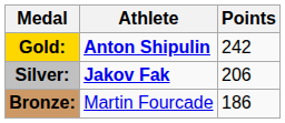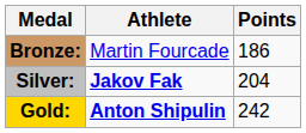 <table class="wikitable">
 <tr>
 <th><strong>Medal</strong></th>
 <th><strong>Athlete</strong></th>
 <th><strong>Points</strong></th>
 </tr>
 <tr>
+<td style="text-align:center;background-color:#CC9966;"><strong>Bronze:</strong></td>
+<td> <a href='#'>Martin Fourcade</a></td>
+<td>186</td>
+</tr>
+<tr>
+<td style="text-align:center;background-color:silver;"><strong>Silver:</strong></td>
+<td><strong> <a href='#'>Jakov Fak</a></strong></td>
+<td>204</td>
+</tr>
+<tr>
 <td style="text-align:center;background-color:gold;"><strong>Gold:</strong></td>
 <td> <strong><a href='#'>Anton Shipulin</a></strong></td>
 <td>242</td>
 </tr>
-<tr>
-<td style="text-align:center;background-color:silver;"><strong>Silver:</strong></td>
-<td><strong> <a href='#'>Jakov Fak</a></strong></td>
-<td>206</td>
-</tr>
-<tr>
-<td style="text-align:center;background-color:#CC9966;"><strong>Bronze:</strong></td>
-<td> <a href='#'>Martin Fourcade</a></td>
-<td>186</td>
-</tr>
 </table>
